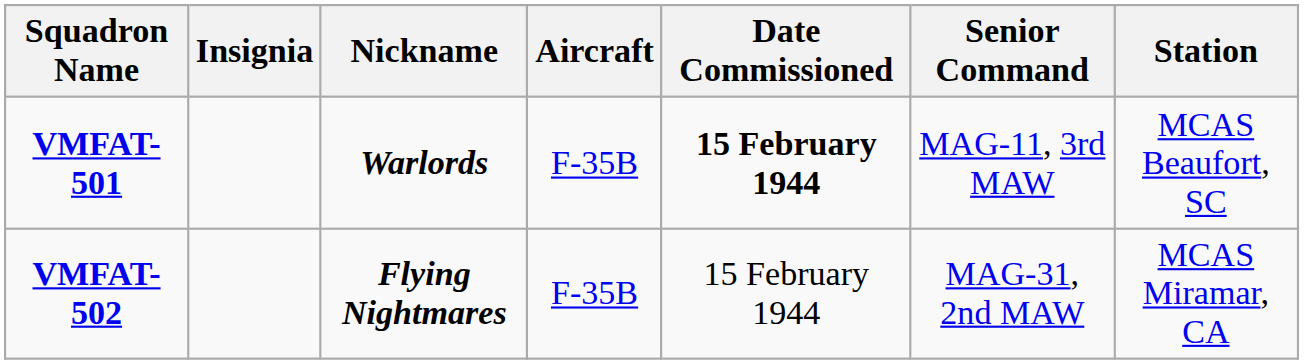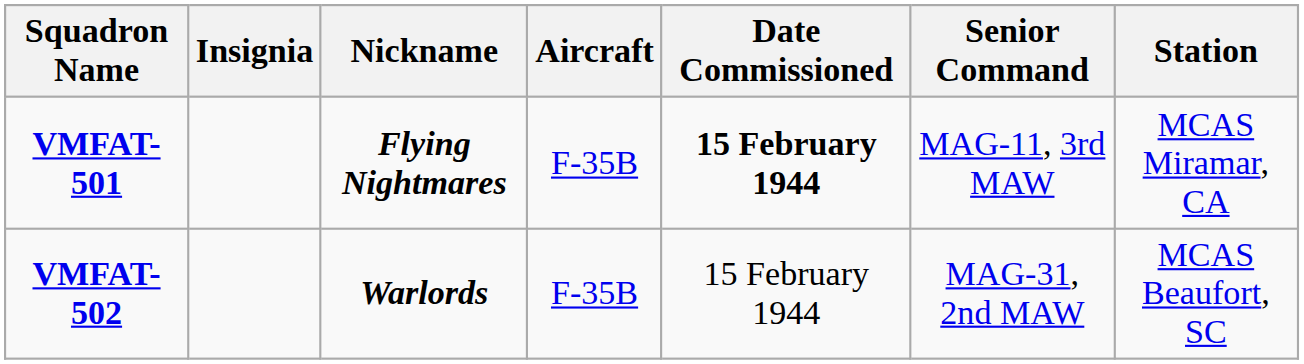 <table class="wikitable sortable" style="text-align:center;">
 <tr style="background:#CCCCCC;">
 <th><strong>Squadron Name</strong></th>
 <th><strong>Insignia</strong></th>
 <th><strong>Nickname</strong></th>
 <th>Aircraft</th>
 <th><strong>Date Commissioned</strong></th>
 <th><strong>Senior Command</strong></th>
 <th><strong>Station</strong></th>
 </tr>
 <tr>
 <td><strong><a href='#'>VMFAT-501</a></strong></td>
 <td></td>
-<td><strong><em>Warlords</em></strong></td>
+<td><strong><em>Flying Nightmares</em></strong></td>
 <td><a href='#'>F-35B</a></td>
 <td><strong>15 February 1944</strong></td>
 <td><a href='#'>MAG-11</a>, <a href='#'>3rd MAW</a></td>
-<td><a href='#'>MCAS Beaufort</a>, <a href='#'>SC</a></td>
+<td><a href='#'>MCAS Miramar</a>, <a href='#'>CA</a></td>
 </tr>
 <tr>
 <td><strong><a href='#'>VMFAT-502</a></strong></td>
 <td></td>
-<td><strong><em>Flying Nightmares</em></strong></td>
+<td><strong><em>Warlords</em></strong></td>
 <td><a href='#'>F-35B</a></td>
 <td>15 February 1944</td>
 <td><a href='#'>MAG-31</a>, <a href='#'>2nd MAW</a></td>
-<td><a href='#'>MCAS Miramar</a>, <a href='#'>CA</a></td>
+<td><a href='#'>MCAS Beaufort</a>, <a href='#'>SC</a></td>
 </tr>
 </table>
